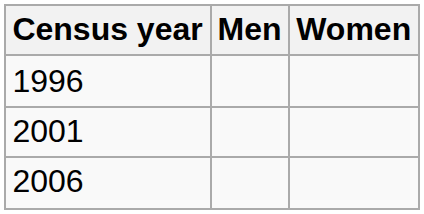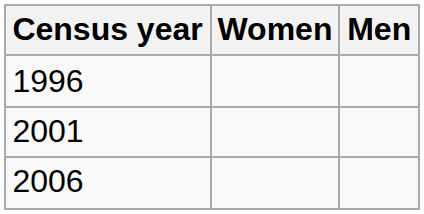 <table class="wikitable sortable" style="text-align:right;">
 <tr>
 <th>Census year</th>
+<th>Women</th>
 <th>Men</th>
-<th>Women</th>
 </tr>
 <tr>
 <td align=left>1996</td>
 <td align=right></td>
 <td align=right></td>
 </tr>
 <tr>
 <td align=left>2001</td>
 <td align=right></td>
 <td align=right></td>
 </tr>
 <tr>
 <td align=left>2006</td>
 <td align=right></td>
 <td align=right></td>
 </tr>
 </table>
